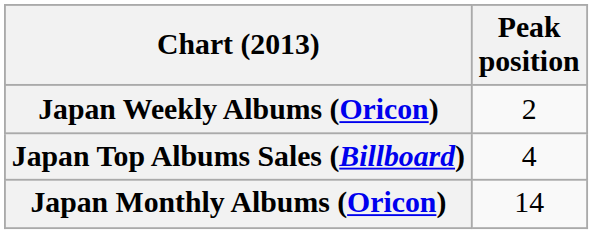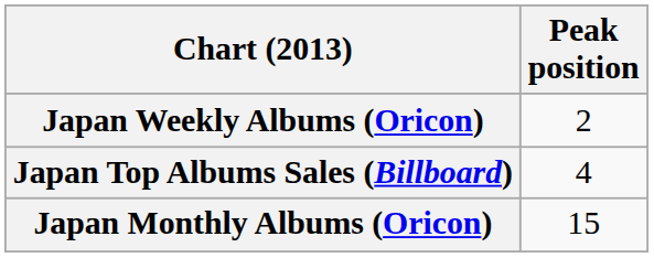 <table class="wikitable plainrowheaders">
 <tr>
 <th>Chart (2013)</th>
 <th>Peak<br>position</th>
 </tr>
 <tr>
 <th scope="row">Japan Weekly Albums (<a href='#'>Oricon</a>)</th>
 <td align="center">2</td>
 </tr>
 <tr>
 <th scope="row">Japan Top Albums Sales (<em><a href='#'>Billboard</a></em>)</th>
 <td align="center">4</td>
 </tr>
 <tr>
 <th scope="row">Japan Monthly Albums (<a href='#'>Oricon</a>)</th>
-<td align="center">14</td>
+<td align="center">15</td>
 </tr>
 </table>
